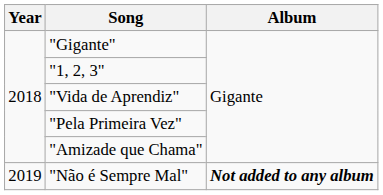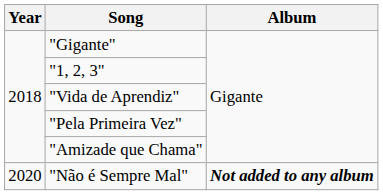 <table class="wikitable sortable">
 <tr>
 <th>Year</th>
 <th>Song</th>
 <th>Album</th>
 </tr>
 <tr>
 <td rowspan="5">2018</td>
 <td>"Gigante"</td>
 <td rowspan="5">Gigante</td>
 </tr>
 <tr>
 <td>"1, 2, 3"</td>
 </tr>
 <tr>
 <td>"Vida de Aprendiz"</td>
 </tr>
 <tr>
 <td>"Pela Primeira Vez"</td>
 </tr>
 <tr>
 <td>"Amizade que Chama"</td>
 </tr>
 <tr>
-<td>2019</td>
+<td>2020</td>
 <td>"Não é Sempre Mal"</td>
 <td><strong><em>Not added to any album</em></strong></td>
 </tr>
 </table>
